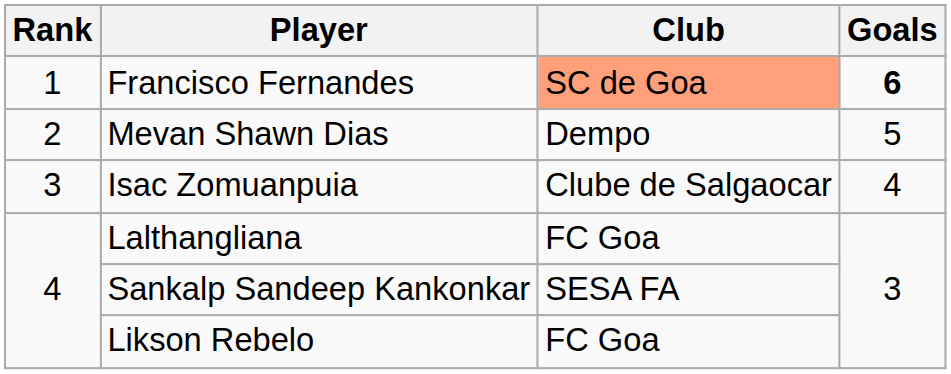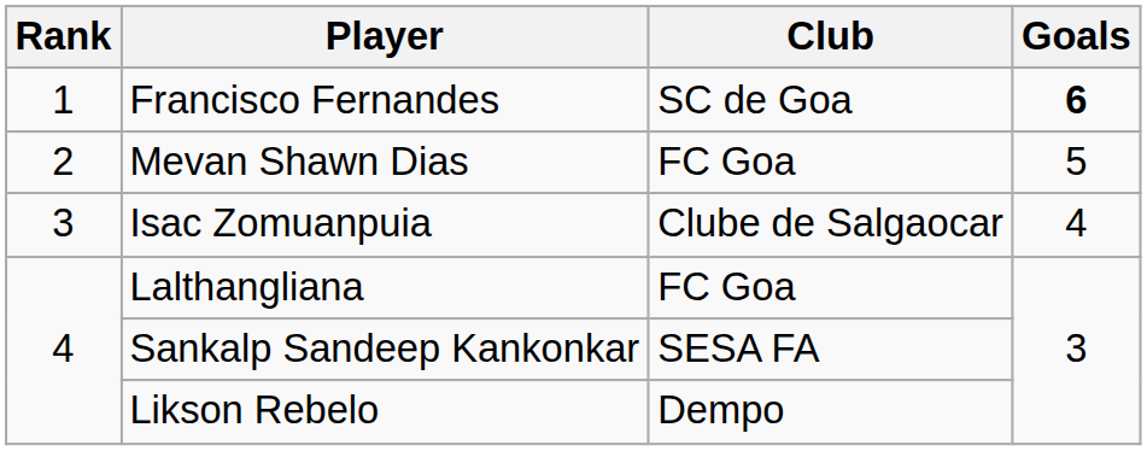 <table class="wikitable" style="text-align:center">
 <tr>
 <th>Rank</th>
 <th>Player</th>
 <th>Club</th>
 <th>Goals</th>
 </tr>
 <tr>
 <td>1</td>
 <td align="left">Francisco Fernandes</td>
-<td align="left" style="background: lightsalmon;">SC de Goa</td>
+<td align="left">SC de Goa</td>
 <td><strong>6</strong></td>
 </tr>
 <tr>
 <td>2</td>
 <td align="left">Mevan Shawn Dias</td>
-<td align="left">Dempo</td>
+<td align="left">FC Goa</td>
 <td>5</td>
 </tr>
 <tr>
 <td>3</td>
 <td align="left">Isac Zomuanpuia</td>
 <td align="left">Clube de Salgaocar</td>
 <td>4</td>
 </tr>
 <tr>
 <td rowspan="3">4</td>
 <td align="left">Lalthangliana</td>
 <td align="left">FC Goa</td>
 <td rowspan="3">3</td>
 </tr>
 <tr>
 <td align="left">Sankalp Sandeep Kankonkar</td>
 <td align="left">SESA FA</td>
 </tr>
 <tr>
 <td align="left">Likson Rebelo</td>
-<td align="left">FC Goa</td>
+<td align="left">Dempo</td>
 </tr>
 </table>
